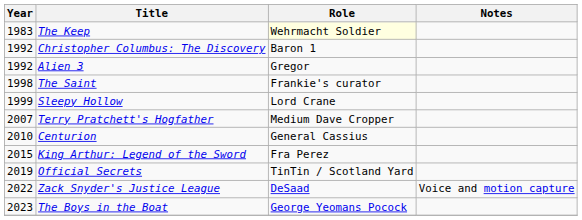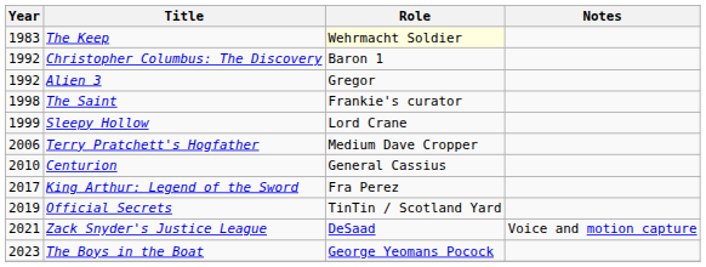 <table class="wikitable sortable">
 <tr>
 <th>Year</th>
 <th>Title</th>
 <th>Role</th>
 <th class="unsortable">Notes</th>
 </tr>
 <tr>
 <td>1983</td>
 <td><em><a href='#'>The Keep</a></em></td>
 <td style="background: lightyellow;">Wehrmacht Soldier</td>
 <td></td>
 </tr>
 <tr>
 <td>1992</td>
 <td><em><a href='#'>Christopher Columbus: The Discovery</a></em></td>
 <td>Baron 1</td>
 <td></td>
 </tr>
 <tr>
 <td>1992</td>
 <td><em><a href='#'>Alien 3</a></em></td>
 <td>Gregor</td>
 <td></td>
 </tr>
 <tr>
 <td>1998</td>
 <td><a href='#'><em>The Saint</em></a></td>
 <td>Frankie's curator</td>
 <td></td>
 </tr>
 <tr>
 <td>1999</td>
 <td><em><a href='#'>Sleepy Hollow</a></em></td>
 <td>Lord Crane</td>
 <td></td>
 </tr>
 <tr>
-<td>2007</td>
+<td>2006</td>
 <td><em><a href='#'>Terry Pratchett's Hogfather</a></em></td>
 <td>Medium Dave Cropper</td>
 <td></td>
 </tr>
 <tr>
 <td>2010</td>
 <td><em><a href='#'>Centurion</a></em></td>
 <td>General Cassius</td>
 <td></td>
 </tr>
 <tr>
-<td>2015</td>
+<td>2017</td>
 <td><em><a href='#'>King Arthur: Legend of the Sword</a></em></td>
 <td>Fra Perez</td>
 <td></td>
 </tr>
 <tr>
 <td>2019</td>
 <td><em><a href='#'>Official Secrets</a></em></td>
 <td>TinTin / Scotland Yard</td>
 <td></td>
 </tr>
 <tr>
-<td>2022</td>
+<td>2021</td>
 <td><em><a href='#'>Zack Snyder's Justice League</a></em></td>
 <td><a href='#'>DeSaad</a></td>
 <td>Voice and <a href='#'>motion capture</a></td>
 </tr>
 <tr>
 <td>2023</td>
 <td><em><a href='#'>The Boys in the Boat</a></em></td>
 <td><a href='#'>George Yeomans Pocock</a></td>
 <td></td>
 </tr>
 <tr>
 </tr>
 </table>
